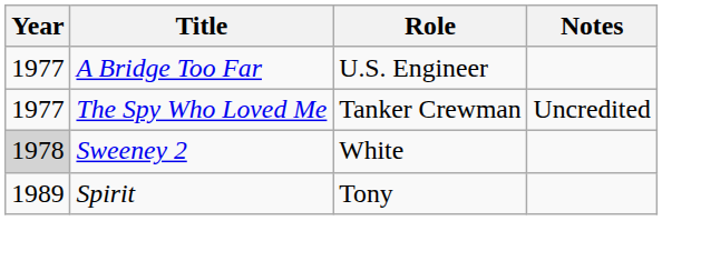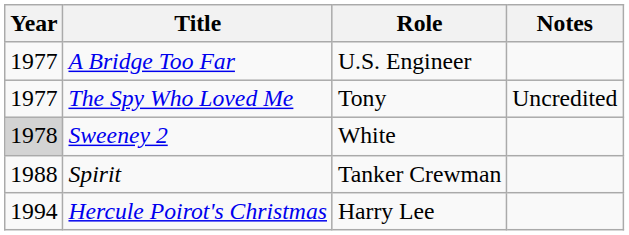 <table class="wikitable">
 <tr>
 <th>Year</th>
 <th>Title</th>
 <th>Role</th>
 <th>Notes</th>
 </tr>
 <tr>
 <td>1977</td>
 <td><em><a href='#'>A Bridge Too Far</a></em></td>
 <td>U.S. Engineer</td>
 <td></td>
 </tr>
 <tr>
 <td>1977</td>
 <td><em><a href='#'>The Spy Who Loved Me</a></em></td>
-<td>Tanker Crewman</td>
+<td>Tony</td>
 <td>Uncredited</td>
 </tr>
 <tr>
 <td style="background: lightgrey;">1978</td>
 <td><em><a href='#'>Sweeney 2</a></em></td>
 <td>White</td>
 <td></td>
 </tr>
 <tr>
-<td>1989</td>
+<td>1988</td>
 <td><em>Spirit</em></td>
-<td>Tony</td>
+<td>Tanker Crewman</td>
+<td></td>
+</tr>
+<tr>
+<td>1994</td>
+<td><em><a href='#'>Hercule Poirot's Christmas</a></em></td>
+<td>Harry Lee</td>
 <td></td>
 </tr>
 </table>
